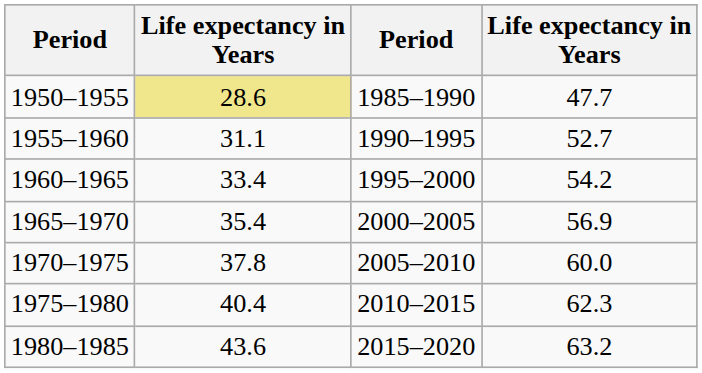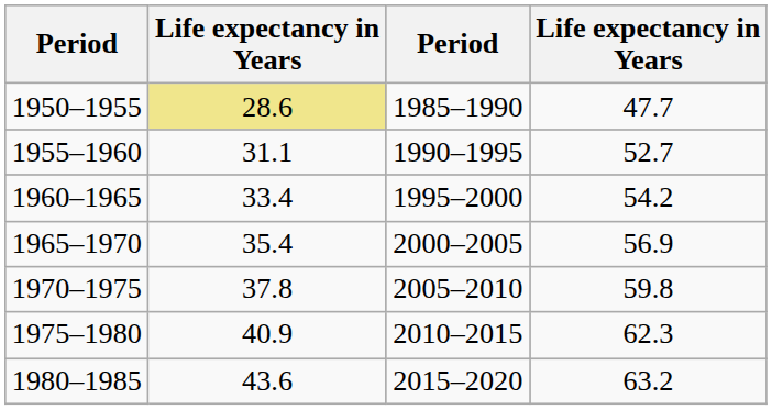 <table class="wikitable" style="text-align:center">
 <tr>
 <th>Period</th>
 <th>Life expectancy in<br>Years</th>
 <th>Period</th>
 <th>Life expectancy in<br>Years</th>
 </tr>
 <tr>
 <td>1950–1955</td>
 <td style="background: khaki;">28.6</td>
 <td>1985–1990</td>
 <td>47.7</td>
 </tr>
 <tr>
 <td>1955–1960</td>
 <td>31.1</td>
 <td>1990–1995</td>
 <td>52.7</td>
 </tr>
 <tr>
 <td>1960–1965</td>
 <td>33.4</td>
 <td>1995–2000</td>
 <td>54.2</td>
 </tr>
 <tr>
 <td>1965–1970</td>
 <td>35.4</td>
 <td>2000–2005</td>
 <td>56.9</td>
 </tr>
 <tr>
 <td>1970–1975</td>
 <td>37.8</td>
 <td>2005–2010</td>
-<td>60.0</td>
+<td>59.8</td>
 </tr>
 <tr>
 <td>1975–1980</td>
-<td>40.4</td>
+<td>40.9</td>
 <td>2010–2015</td>
 <td>62.3</td>
 </tr>
 <tr>
 <td>1980–1985</td>
 <td>43.6</td>
 <td>2015–2020</td>
 <td>63.2</td>
 </tr>
 </table>
